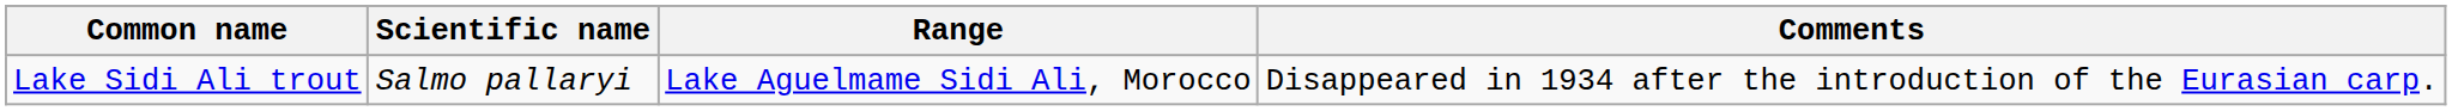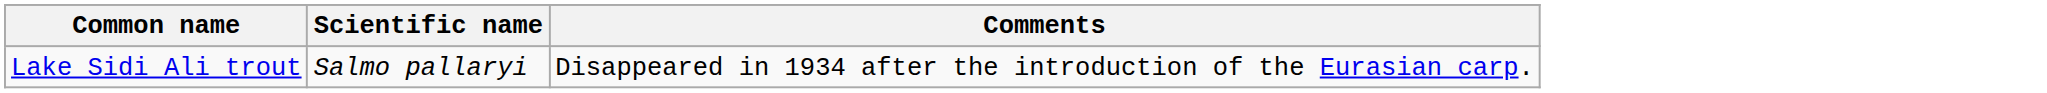 <table class="wikitable">
 <tr>
 <th>Common name</th>
 <th>Scientific name</th>
-<th>Range</th>
 <th class="unsortable">Comments</th>
 </tr>
 <tr>
 <td><a href='#'>Lake Sidi Ali trout</a></td>
 <td><em>Salmo pallaryi</em></td>
-<td><a href='#'>Lake Aguelmame Sidi Ali</a>, Morocco</td>
 <td>Disappeared in 1934 after the introduction of the <a href='#'>Eurasian carp</a>.</td>
 </tr>
 </table>
